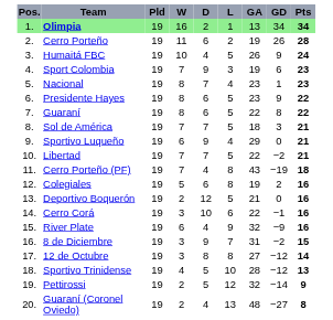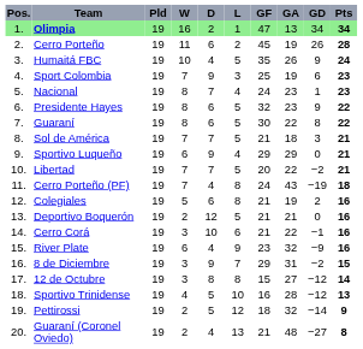 <table class="sortable" align=center style="margin:1em auto; font-size: 90%; border-collapse:collapse;" border=0 cellspacing=0 cellpadding=2>
 <tr align=center bgcolor=#98A1B2>
 <th width=30><span>Pos.</span></th>
 <th width=140>Team</th>
 <th width=30><span>Pld</span></th>
 <th width=30><span>W</span></th>
 <th width=30><span>D</span></th>
 <th width=30><span>L</span></th>
+<th width=30><span>GF</span></th>
 <th width=30><span>GA</span></th>
 <th width=30><span>GD</span></th>
 <th width=30><span>Pts</span></th>
 </tr>
 <tr align=center style="background: #90EE90">
 <td>1.</td>
 <td align="left"><strong><a href='#'>Olimpia</a></strong></td>
 <td>19</td>
 <td>16</td>
 <td>2</td>
 <td>1</td>
+<td>47</td>
 <td>13</td>
 <td>34</td>
 <td><strong>34</strong></td>
 </tr>
 <tr align=center>
 <td>2.</td>
 <td align="left"><a href='#'>Cerro Porteño</a></td>
 <td>19</td>
 <td>11</td>
 <td>6</td>
 <td>2</td>
+<td>45</td>
 <td>19</td>
 <td>26</td>
 <td><strong>28</strong></td>
 </tr>
 <tr align=center>
 <td>3.</td>
 <td align="left"><a href='#'>Humaitá FBC</a></td>
 <td>19</td>
 <td>10</td>
 <td>4</td>
 <td>5</td>
+<td>35</td>
 <td>26</td>
 <td>9</td>
 <td><strong>24</strong></td>
 </tr>
 <tr align=center>
 <td>4.</td>
 <td align="left"><a href='#'>Sport Colombia</a></td>
 <td>19</td>
 <td>7</td>
 <td>9</td>
 <td>3</td>
+<td>25</td>
 <td>19</td>
 <td>6</td>
 <td><strong>23</strong></td>
 </tr>
 <tr align=center>
 <td>5.</td>
 <td align="left"><a href='#'>Nacional</a></td>
 <td>19</td>
 <td>8</td>
 <td>7</td>
 <td>4</td>
+<td>24</td>
 <td>23</td>
 <td>1</td>
 <td><strong>23</strong></td>
 </tr>
 <tr align=center>
 <td>6.</td>
 <td align="left"><a href='#'>Presidente Hayes</a></td>
 <td>19</td>
 <td>8</td>
 <td>6</td>
 <td>5</td>
+<td>32</td>
 <td>23</td>
 <td>9</td>
 <td><strong>22</strong></td>
 </tr>
 <tr align=center>
 <td>7.</td>
 <td align="left"><a href='#'>Guaraní</a></td>
 <td>19</td>
 <td>8</td>
 <td>6</td>
 <td>5</td>
+<td>30</td>
 <td>22</td>
 <td>8</td>
 <td><strong>22</strong></td>
 </tr>
 <tr align=center>
 <td>8.</td>
 <td align="left"><a href='#'>Sol de América</a></td>
 <td>19</td>
 <td>7</td>
 <td>7</td>
 <td>5</td>
+<td>21</td>
 <td>18</td>
 <td>3</td>
 <td><strong>21</strong></td>
 </tr>
 <tr align=center>
 <td>9.</td>
 <td align="left"><a href='#'>Sportivo Luqueño</a></td>
 <td>19</td>
 <td>6</td>
 <td>9</td>
 <td>4</td>
 <td>29</td>
+<td>29</td>
 <td>0</td>
 <td><strong>21</strong></td>
 </tr>
 <tr align=center>
 <td>10.</td>
 <td align="left"><a href='#'>Libertad</a></td>
 <td>19</td>
 <td>7</td>
 <td>7</td>
 <td>5</td>
+<td>20</td>
 <td>22</td>
 <td>−2</td>
 <td><strong>21</strong></td>
 </tr>
 <tr align=center>
 <td>11.</td>
 <td align="left"><a href='#'>Cerro Porteño (PF)</a></td>
 <td>19</td>
 <td>7</td>
 <td>4</td>
 <td>8</td>
+<td>24</td>
 <td>43</td>
 <td>−19</td>
 <td><strong>18</strong></td>
 </tr>
 <tr align=center>
 <td>12.</td>
 <td align="left"><a href='#'>Colegiales</a></td>
 <td>19</td>
 <td>5</td>
 <td>6</td>
 <td>8</td>
+<td>21</td>
 <td>19</td>
 <td>2</td>
 <td><strong>16</strong></td>
 </tr>
 <tr align=center>
 <td>13.</td>
 <td align="left"><a href='#'>Deportivo Boquerón</a></td>
 <td>19</td>
 <td>2</td>
 <td>12</td>
 <td>5</td>
 <td>21</td>
+<td>21</td>
 <td>0</td>
 <td><strong>16</strong></td>
 </tr>
 <tr align=center>
 <td>14.</td>
 <td align="left"><a href='#'>Cerro Corá</a></td>
 <td>19</td>
 <td>3</td>
 <td>10</td>
 <td>6</td>
+<td>21</td>
 <td>22</td>
 <td>−1</td>
 <td><strong>16</strong></td>
 </tr>
 <tr align=center>
 <td>15.</td>
 <td align="left"><a href='#'>River Plate</a></td>
 <td>19</td>
 <td>6</td>
 <td>4</td>
 <td>9</td>
+<td>23</td>
 <td>32</td>
 <td>−9</td>
 <td><strong>16</strong></td>
 </tr>
 <tr align=center>
 <td>16.</td>
 <td align="left"><a href='#'>8 de Diciembre</a></td>
 <td>19</td>
 <td>3</td>
 <td>9</td>
 <td>7</td>
+<td>29</td>
 <td>31</td>
 <td>−2</td>
 <td><strong>15</strong></td>
 </tr>
 <tr align=center>
 <td>17.</td>
 <td align="left"><a href='#'>12 de Octubre</a></td>
 <td>19</td>
 <td>3</td>
 <td>8</td>
 <td>8</td>
+<td>15</td>
 <td>27</td>
 <td>−12</td>
 <td><strong>14</strong></td>
 </tr>
 <tr align=center>
 <td>18.</td>
 <td align="left"><a href='#'>Sportivo Trinidense</a></td>
 <td>19</td>
 <td>4</td>
 <td>5</td>
 <td>10</td>
+<td>16</td>
 <td>28</td>
 <td>−12</td>
 <td><strong>13</strong></td>
 </tr>
 <tr align=center>
 <td>19.</td>
 <td align="left"><a href='#'>Pettirossi</a></td>
 <td>19</td>
 <td>2</td>
 <td>5</td>
 <td>12</td>
+<td>18</td>
 <td>32</td>
 <td>−14</td>
 <td><strong>9</strong></td>
 </tr>
 <tr align=center>
 <td>20.</td>
 <td align="left"><a href='#'>Guaraní (Coronel Oviedo)</a></td>
 <td>19</td>
 <td>2</td>
 <td>4</td>
 <td>13</td>
+<td>21</td>
 <td>48</td>
 <td>−27</td>
 <td><strong>8</strong></td>
 </tr>
 </table>
